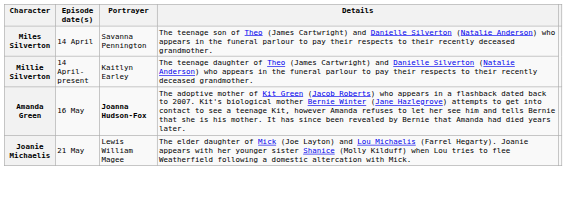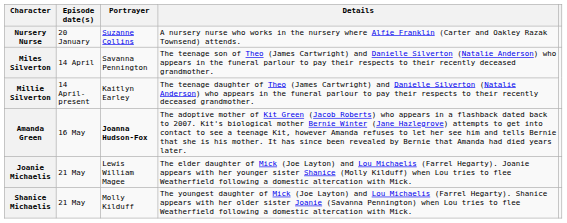 <table class="wikitable plainrowheaders" style="font-size:90%">
 <tr valign="top">
 <th scope="col">Character</th>
 <th scope="col">Episode date(s)</th>
 <th scope="col">Portrayer</th>
 <th scope="col">Details</th>
 <th scope="col"></th>
+</tr>
+<tr>
+<th scope="row">Nursery Nurse</th>
+<td>20 January</td>
+<td><a href='#'>Suzanne Collins</a></td>
+<td>A nursery nurse who works in the nursery where <a href='#'>Alfie Franklin</a> (Carter and Oakley Razak Townsend) attends.</td>
+<td style="text-align:center;"></td>
 </tr>
 <tr>
 <th scope="row">Miles Silverton</th>
 <td>14 April</td>
 <td>Savanna Pennington</td>
 <td>The teenage son of <a href='#'>Theo</a> (James Cartwright) and <a href='#'>Danielle Silverton</a> (<a href='#'>Natalie Anderson</a>) who appears in the funeral parlour to pay their respects to their recently deceased grandmother.</td>
 <td rowspan="2"></td>
 </tr>
 <tr>
 <th scope="row">Millie Silverton</th>
 <td>14 April-present</td>
 <td>Kaitlyn Earley</td>
 <td>The teenage daughter of <a href='#'>Theo</a> (James Cartwright) and <a href='#'>Danielle Silverton</a> (<a href='#'>Natalie Anderson</a>) who appears in the funeral parlour to pay their respects to their recently deceased grandmother.</td>
 </tr>
 <tr>
 <th scope="row">Amanda Green</th>
 <td>16 May</td>
 <td><strong>Joanna Hudson-Fox</strong></td>
 <td>The adoptive mother of <a href='#'>Kit Green</a> (<a href='#'>Jacob Roberts</a>) who appears in a flashback dated back to 2007. Kit's biological mother <a href='#'>Bernie Winter</a> (<a href='#'>Jane Hazlegrove</a>) attempts to get into contact to see a teenage Kit, however Amanda refuses to let her see him and tells Bernie that she is his mother. It has since been revealed by Bernie that Amanda had died years later.</td>
 <td></td>
 </tr>
 <tr>
 <th scope="row">Joanie Michaelis</th>
 <td>21 May</td>
 <td>Lewis William Magee</td>
 <td>The elder daughter of <a href='#'>Mick</a> (Joe Layton) and <a href='#'>Lou Michaelis</a> (Farrel Hegarty). Joanie appears with her younger sister <a href='#'>Shanice</a> (Molly Kilduff) when Lou tries to flee Weatherfield following a domestic altercation with Mick.</td>
 <td></td>
 </tr>
+<tr>
+<th scope="row">Shanice Michaelis</th>
+<td>21 May</td>
+<td>Molly Kilduff</td>
+<td>The youngest daughter of <a href='#'>Mick</a> (Joe Layton) and <a href='#'>Lou Michaelis</a> (Farrel Hegarty). Shanice appears with her older sister <a href='#'>Joanie</a> (Savanna Pennington) when Lou tries to flee Weatherfield following a domestic altercation with Mick.</td>
+<td></td>
+</tr>
 </table>
